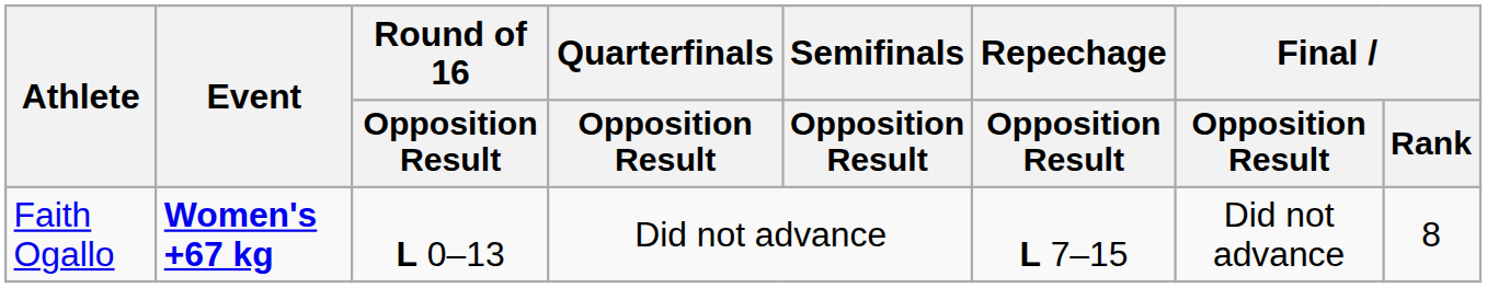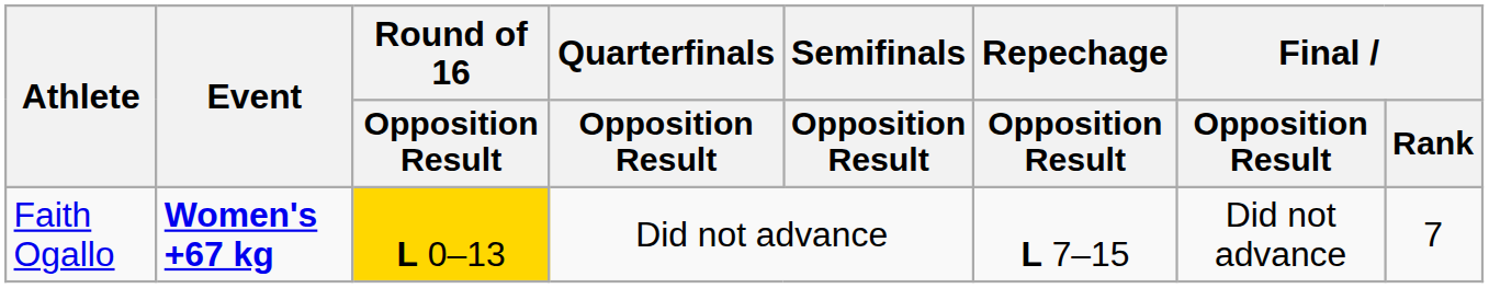 <table class="wikitable" style="font-size:90%;">
 <tr>
 <th rowspan=2>Athlete</th>
 <th rowspan=2>Event</th>
 <th>Round of 16</th>
 <th>Quarterfinals</th>
 <th>Semifinals</th>
 <th>Repechage</th>
 <th colspan=2>Final / </th>
 </tr>
 <tr style="font-size:95%">
 <th>Opposition<br>Result</th>
 <th>Opposition<br>Result</th>
 <th>Opposition<br>Result</th>
 <th>Opposition<br>Result</th>
 <th>Opposition<br>Result</th>
 <th>Rank</th>
 </tr>
 <tr align=center>
 <td align=left><a href='#'>Faith Ogallo</a></td>
 <td align=left><strong><a href='#'>Women's +67 kg</a></strong></td>
-<td><br><strong>L</strong> 0–13</td>
+<td style="background: gold;"><br><strong>L</strong> 0–13</td>
 <td colspan=2>Did not advance</td>
 <td><br><strong>L</strong> 7–15</td>
 <td>Did not advance</td>
-<td>8</td>
+<td>7</td>
 </tr>
 </table>
